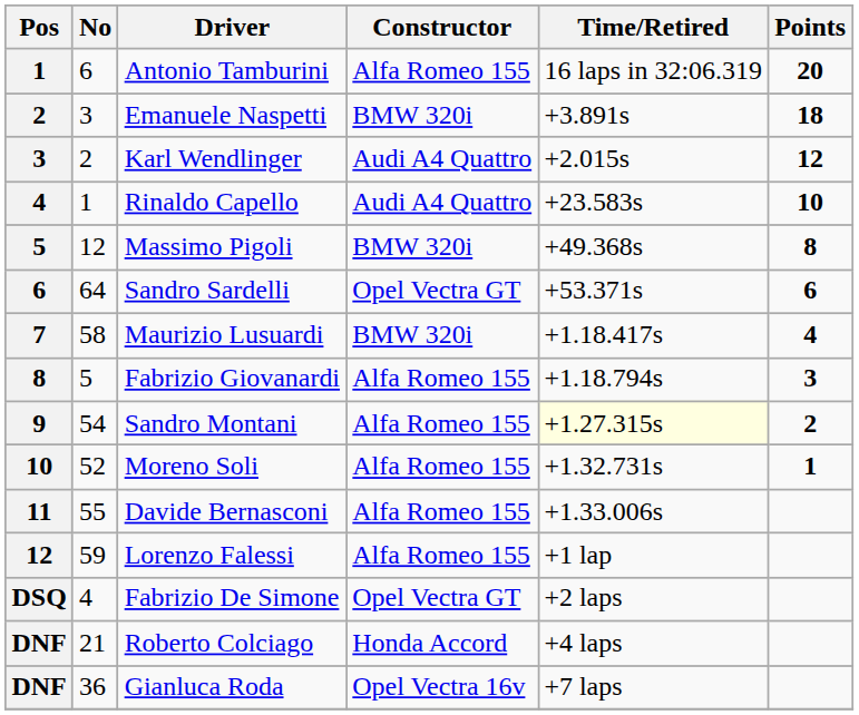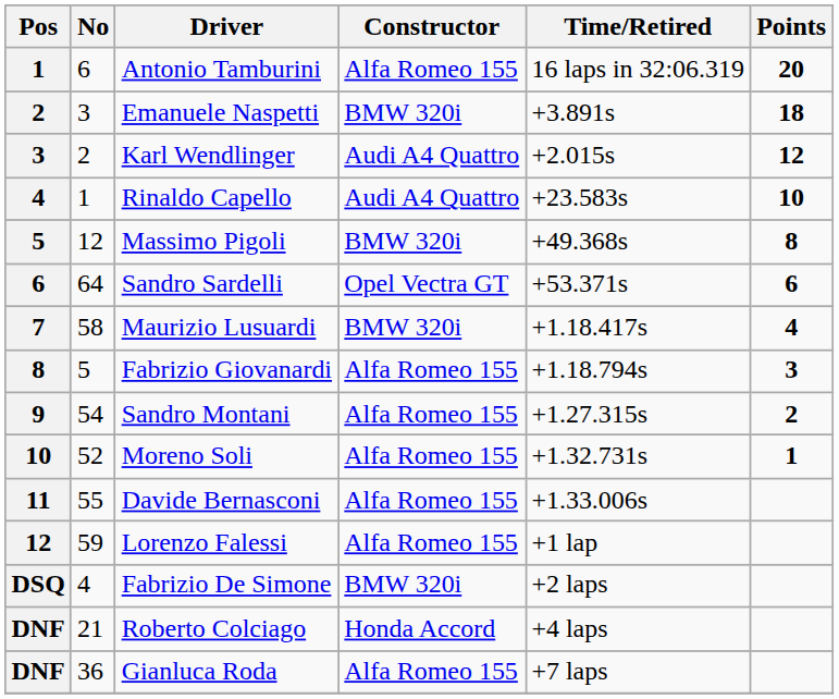 <table class="wikitable" style="font-size: 85%;">
 <tr>
 <th>Pos</th>
 <th>No</th>
 <th>Driver</th>
 <th>Constructor</th>
 <th>Time/Retired</th>
 <th>Points</th>
 </tr>
 <tr>
 <th>1</th>
 <td>6</td>
 <td> <a href='#'>Antonio Tamburini</a></td>
 <td><a href='#'>Alfa Romeo 155</a></td>
 <td>16 laps in 32:06.319</td>
 <td align=center><strong>20</strong></td>
 </tr>
 <tr>
 <th>2</th>
 <td>3</td>
 <td> <a href='#'>Emanuele Naspetti</a></td>
 <td><a href='#'>BMW 320i</a></td>
 <td>+3.891s</td>
 <td align=center><strong>18</strong></td>
 </tr>
 <tr>
 <th>3</th>
 <td>2</td>
 <td> <a href='#'>Karl Wendlinger</a></td>
 <td><a href='#'>Audi A4 Quattro</a></td>
 <td>+2.015s</td>
 <td align=center><strong>12</strong></td>
 </tr>
 <tr>
 <th>4</th>
 <td>1</td>
 <td> <a href='#'>Rinaldo Capello</a></td>
 <td><a href='#'>Audi A4 Quattro</a></td>
 <td>+23.583s</td>
 <td align=center><strong>10</strong></td>
 </tr>
 <tr>
 <th>5</th>
 <td>12</td>
 <td> <a href='#'>Massimo Pigoli</a></td>
 <td><a href='#'>BMW 320i</a></td>
 <td>+49.368s</td>
 <td align=center><strong>8</strong></td>
 </tr>
 <tr>
 <th>6</th>
 <td>64</td>
 <td> <a href='#'>Sandro Sardelli</a></td>
 <td><a href='#'> Opel Vectra GT</a></td>
 <td>+53.371s</td>
 <td align=center><strong>6</strong></td>
 </tr>
 <tr>
 <th>7</th>
 <td>58</td>
 <td> <a href='#'>Maurizio Lusuardi</a></td>
 <td><a href='#'>BMW 320i</a></td>
 <td>+1.18.417s</td>
 <td align=center><strong>4</strong></td>
 </tr>
 <tr>
 <th>8</th>
 <td>5</td>
 <td> <a href='#'>Fabrizio Giovanardi</a></td>
 <td><a href='#'>Alfa Romeo 155</a></td>
 <td>+1.18.794s</td>
 <td align=center><strong>3</strong></td>
 </tr>
 <tr>
 <th>9</th>
 <td>54</td>
 <td> <a href='#'>Sandro Montani</a></td>
 <td><a href='#'>Alfa Romeo 155</a></td>
-<td style="background: lightyellow;">+1.27.315s</td>
+<td>+1.27.315s</td>
 <td align=center><strong>2</strong></td>
 </tr>
 <tr>
 <th>10</th>
 <td>52</td>
 <td> <a href='#'>Moreno Soli</a></td>
 <td><a href='#'>Alfa Romeo 155</a></td>
 <td>+1.32.731s</td>
 <td align=center><strong>1</strong></td>
 </tr>
 <tr>
 <th>11</th>
 <td>55</td>
 <td> <a href='#'>Davide Bernasconi</a></td>
 <td><a href='#'>Alfa Romeo 155</a></td>
 <td>+1.33.006s</td>
 <td></td>
 </tr>
 <tr>
 <th>12</th>
 <td>59</td>
 <td> <a href='#'>Lorenzo Falessi</a></td>
 <td><a href='#'>Alfa Romeo 155</a></td>
 <td>+1 lap</td>
 <td></td>
 </tr>
 <tr>
 <th>DSQ</th>
 <td>4</td>
 <td> <a href='#'>Fabrizio De Simone</a></td>
-<td><a href='#'> Opel Vectra GT</a></td>
+<td><a href='#'>BMW 320i</a></td>
 <td>+2 laps</td>
 <td></td>
 </tr>
 <tr>
 <th>DNF</th>
 <td>21</td>
 <td> <a href='#'>Roberto Colciago</a></td>
 <td><a href='#'>Honda Accord</a></td>
 <td>+4 laps</td>
 <td></td>
 </tr>
 <tr>
 <th>DNF</th>
 <td>36</td>
 <td> <a href='#'>Gianluca Roda</a></td>
-<td><a href='#'> Opel Vectra 16v</a></td>
+<td><a href='#'>Alfa Romeo 155</a></td>
 <td>+7 laps</td>
 <td></td>
 </tr>
 <tr>
 </tr>
 </table>
